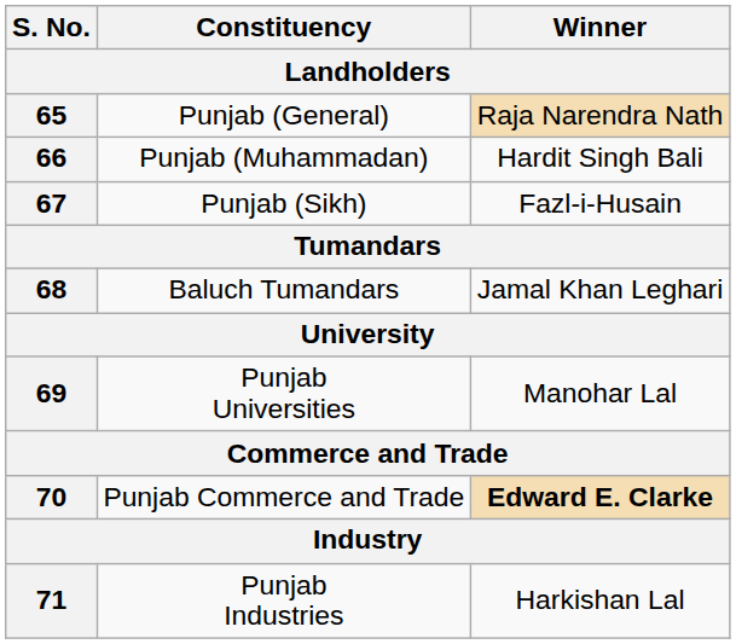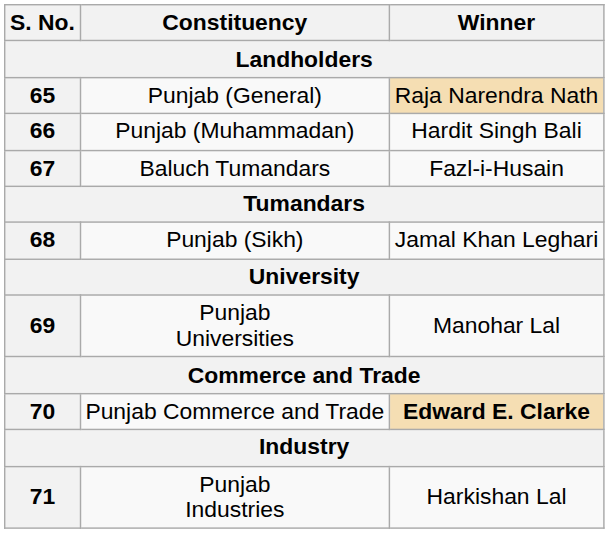 <table class="wikitable" style="text-align:center">
 <tr>
 <th>S. No.</th>
 <th>Constituency</th>
 <th>Winner</th>
 </tr>
 <tr>
 <th colspan=3>Landholders</th>
 </tr>
 <tr>
 <th>65</th>
 <td>Punjab (General)</td>
 <td bgcolor=wheat>Raja Narendra Nath</td>
 </tr>
 <tr>
 <th>66</th>
 <td>Punjab (Muhammadan)</td>
 <td>Hardit Singh Bali</td>
 </tr>
 <tr>
 <th>67</th>
-<td>Punjab (Sikh)</td>
+<td>Baluch Tumandars</td>
 <td>Fazl-i-Husain</td>
 </tr>
 <tr>
 <th colspan=3>Tumandars</th>
 </tr>
 <tr>
 <th>68</th>
-<td>Baluch Tumandars</td>
+<td>Punjab (Sikh)</td>
 <td>Jamal Khan Leghari</td>
 </tr>
 <tr>
 <th colspan=3>University</th>
 </tr>
 <tr>
 <th>69</th>
 <td>Punjab <br>Universities</td>
 <td>Manohar Lal</td>
 </tr>
 <tr>
 <th colspan=3>Commerce and Trade</th>
 </tr>
 <tr>
 <th>70</th>
 <td>Punjab Commerce and Trade</td>
 <td bgcolor=wheat><strong>Edward E. Clarke</strong></td>
 </tr>
 <tr>
 <th colspan=3>Industry</th>
 </tr>
 <tr>
 <th>71</th>
 <td>Punjab <br>Industries</td>
 <td>Harkishan Lal</td>
 </tr>
 </table>
